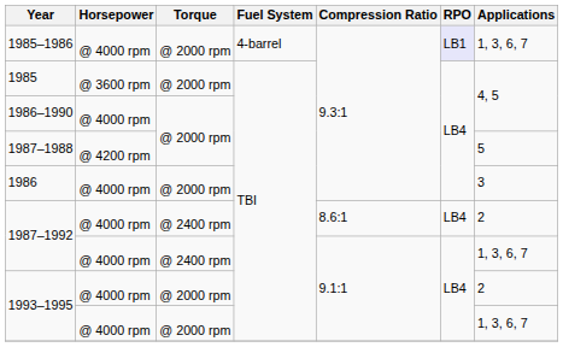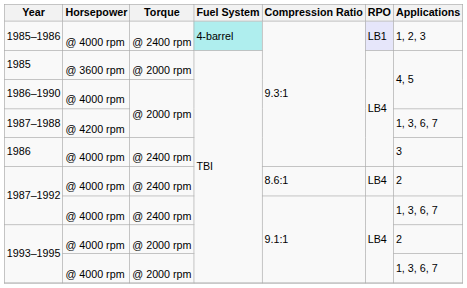 <table class=wikitable>
 <tr>
 <th>Year</th>
 <th>Horsepower</th>
 <th>Torque</th>
 <th>Fuel System</th>
 <th>Compression Ratio</th>
 <th>RPO</th>
 <th>Applications</th>
 </tr>
 <tr>
 <td>1985–1986</td>
 <td><br>@ 4000 rpm</td>
-<td><br>@ 2000 rpm</td>
-<td>4-barrel</td>
+<td><br>@ 2400 rpm</td>
+<td style="background: paleturquoise;">4-barrel</td>
 <td rowspan="5">9.3:1</td>
 <td style="background: lavender;">LB1</td>
-<td>1, 3, 6, 7</td>
+<td>1, 2, 3</td>
 </tr>
 <tr>
 <td>1985</td>
 <td><br>@ 3600 rpm</td>
 <td><br>@ 2000 rpm</td>
 <td rowspan=8>TBI</td>
 <td rowspan=4>LB4</td>
 <td rowspan=2>4, 5</td>
 </tr>
 <tr>
 <td>1986–1990</td>
 <td><br>@ 4000 rpm</td>
 <td rowspan=2><br>@ 2000 rpm</td>
 </tr>
 <tr>
 <td>1987–1988</td>
 <td><br>@ 4200 rpm</td>
-<td>5</td>
+<td>1, 3, 6, 7</td>
 </tr>
 <tr>
 <td>1986</td>
 <td><br>@ 4000 rpm</td>
-<td><br>@ 2000 rpm</td>
+<td><br>@ 2400 rpm</td>
 <td>3</td>
 </tr>
 <tr>
 <td rowspan=2>1987–1992</td>
 <td><br>@ 4000 rpm</td>
 <td><br>@ 2400 rpm</td>
 <td>8.6:1</td>
 <td>LB4</td>
 <td>2</td>
 </tr>
 <tr>
 <td><br>@ 4000 rpm</td>
 <td><br>@ 2400 rpm</td>
 <td rowspan=3>9.1:1</td>
 <td rowspan=3>LB4</td>
 <td>1, 3, 6, 7</td>
 </tr>
 <tr>
 <td rowspan=2>1993–1995</td>
 <td><br>@ 4000 rpm</td>
 <td><br>@ 2000 rpm</td>
 <td>2</td>
 </tr>
 <tr>
 <td><br>@ 4000 rpm</td>
 <td><br>@ 2000 rpm</td>
 <td>1, 3, 6, 7</td>
 </tr>
 <tr>
 </tr>
 </table>
